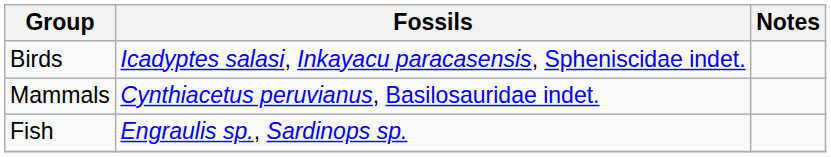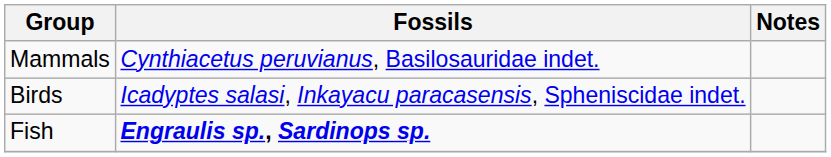 <table class="wikitable sortable">
 <tr>
 <th>Group</th>
 <th>Fossils</th>
 <th>Notes</th>
 </tr>
 <tr>
+<td>Mammals</td>
+<td><em><a href='#'>Cynthiacetus peruvianus</a></em>, <a href='#'>Basilosauridae indet.</a></td>
+<td></td>
+</tr>
+<tr>
 <td>Birds</td>
 <td><em><a href='#'>Icadyptes salasi</a></em>, <em><a href='#'>Inkayacu paracasensis</a></em>, <a href='#'>Spheniscidae indet.</a></td>
 <td></td>
 </tr>
 <tr>
-<td>Mammals</td>
-<td><em><a href='#'>Cynthiacetus peruvianus</a></em>, <a href='#'>Basilosauridae indet.</a></td>
-<td></td>
-</tr>
-<tr>
 <td>Fish</td>
-<td><em><a href='#'>Engraulis sp.</a></em>, <em><a href='#'>Sardinops sp.</a></em></td>
+<td><strong><em><a href='#'>Engraulis sp.</a></em>, <em><a href='#'>Sardinops sp.</a></em></strong></td>
 <td></td>
 </tr>
 <tr>
 </tr>
 </table>
